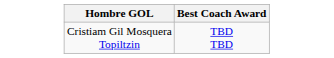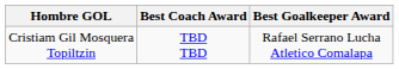 <table class="wikitable" style="margin: 0 auto;">
 <tr>
 <th>Hombre GOL</th>
 <th>Best Coach Award</th>
+<th>Best Goalkeeper Award</th>
 </tr>
 <tr>
 <td align=center> Cristiam Gil Mosquera<br><a href='#'>Topiltzin</a></td>
 <td align=center> <a href='#'>TBD</a><br><a href='#'>TBD</a></td>
+<td align=center> Rafael Serrano Lucha<br><a href='#'>Atletico Comalapa</a></td>
 </tr>
 </table>
